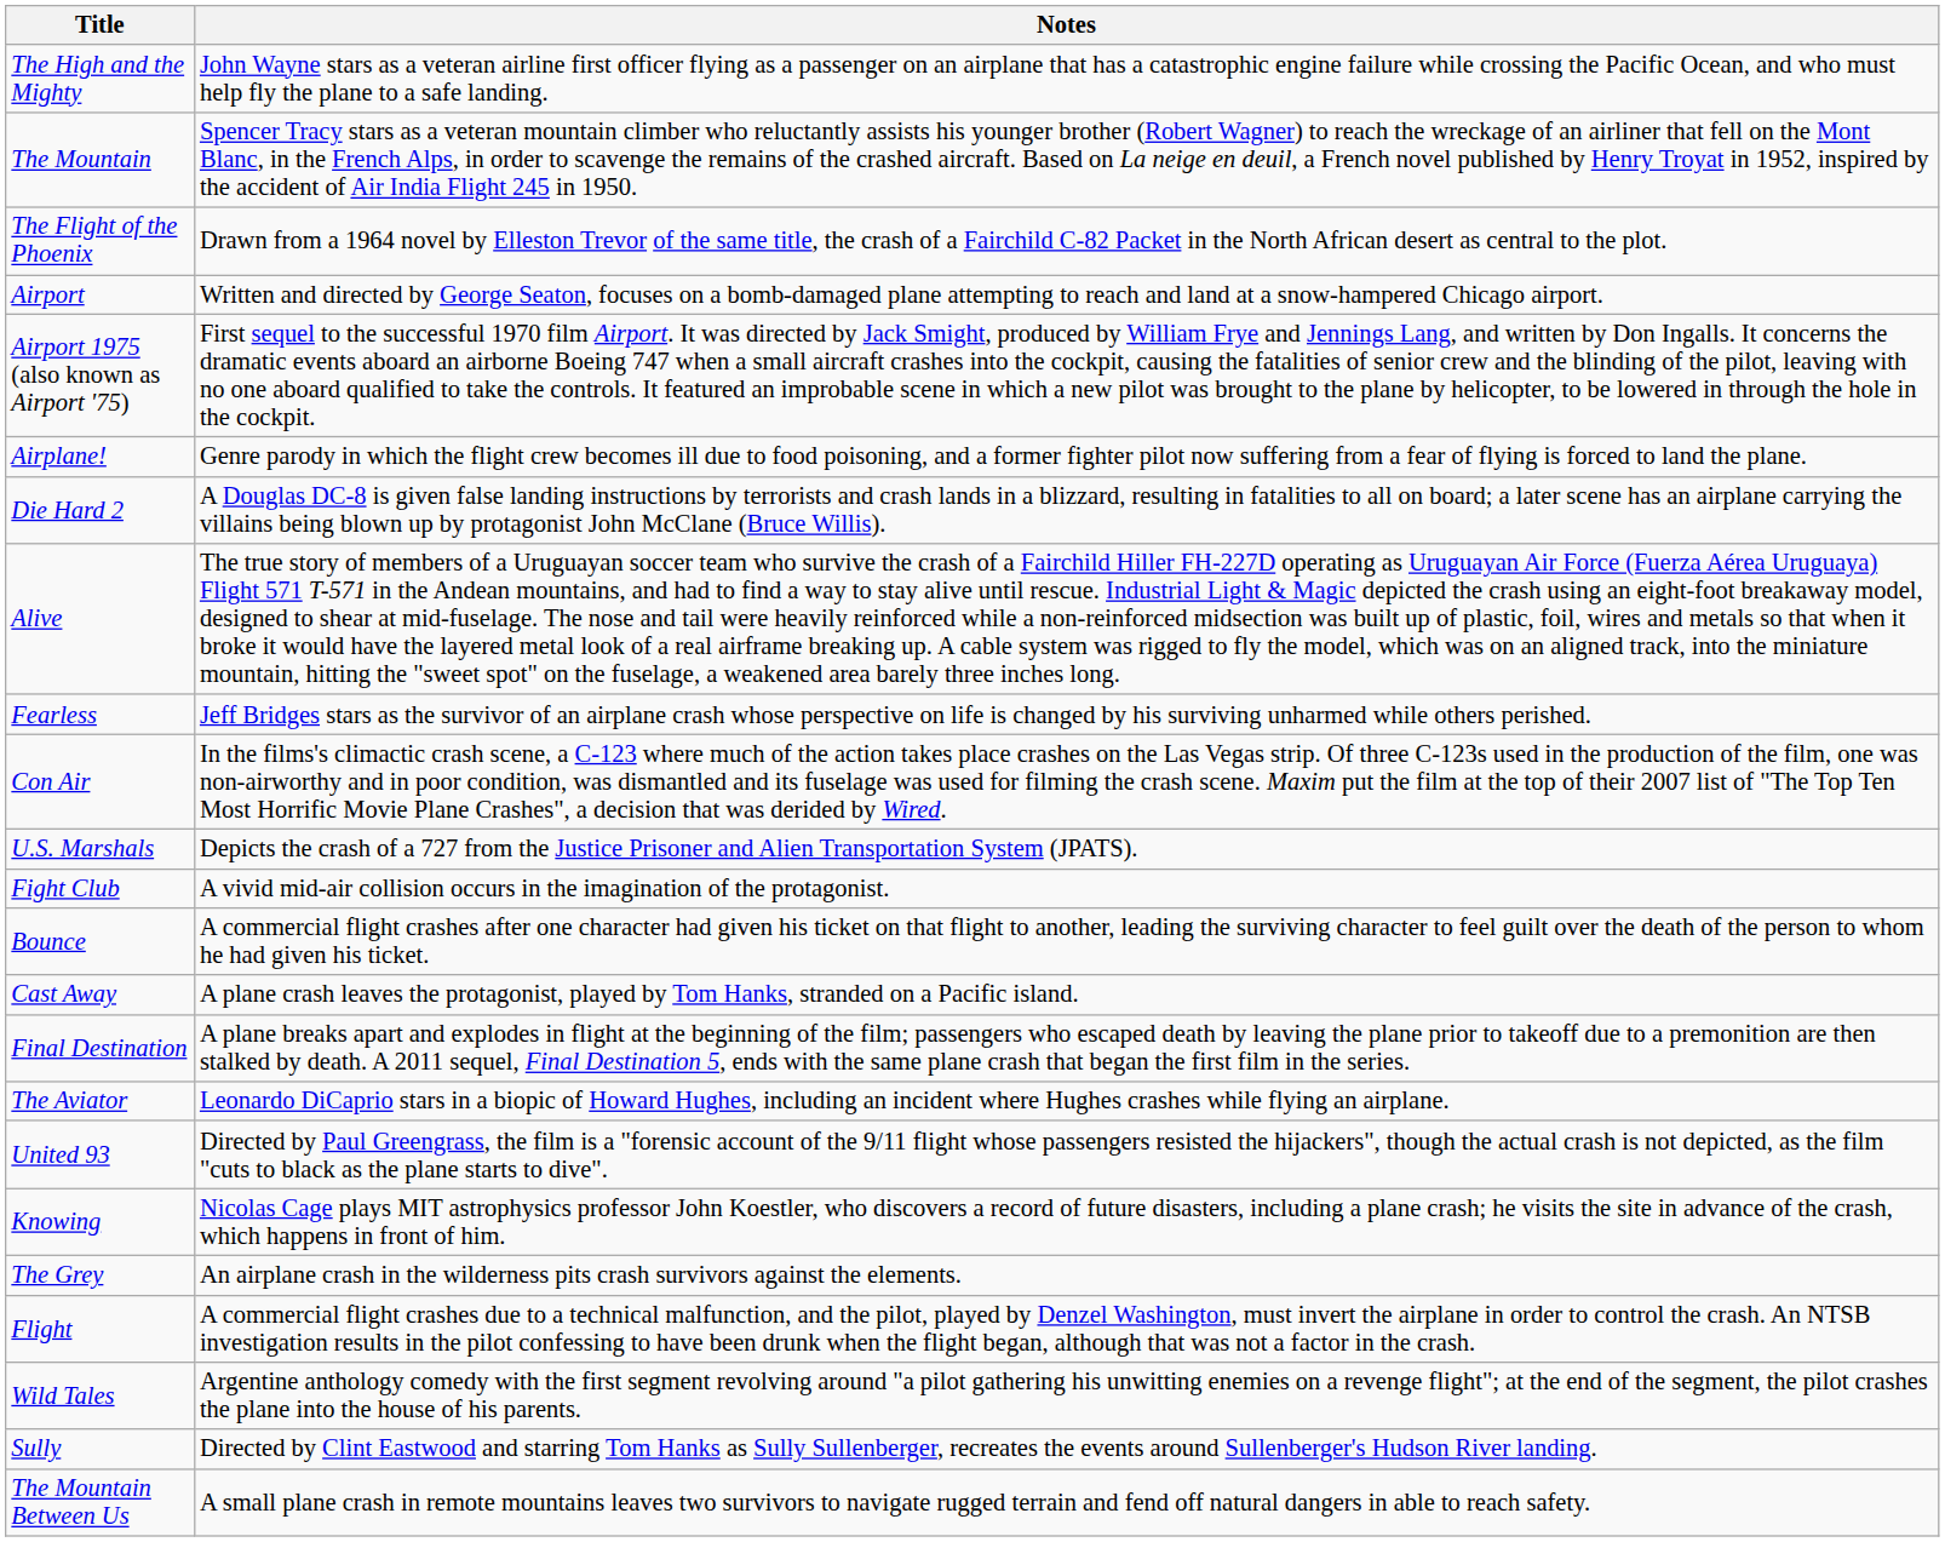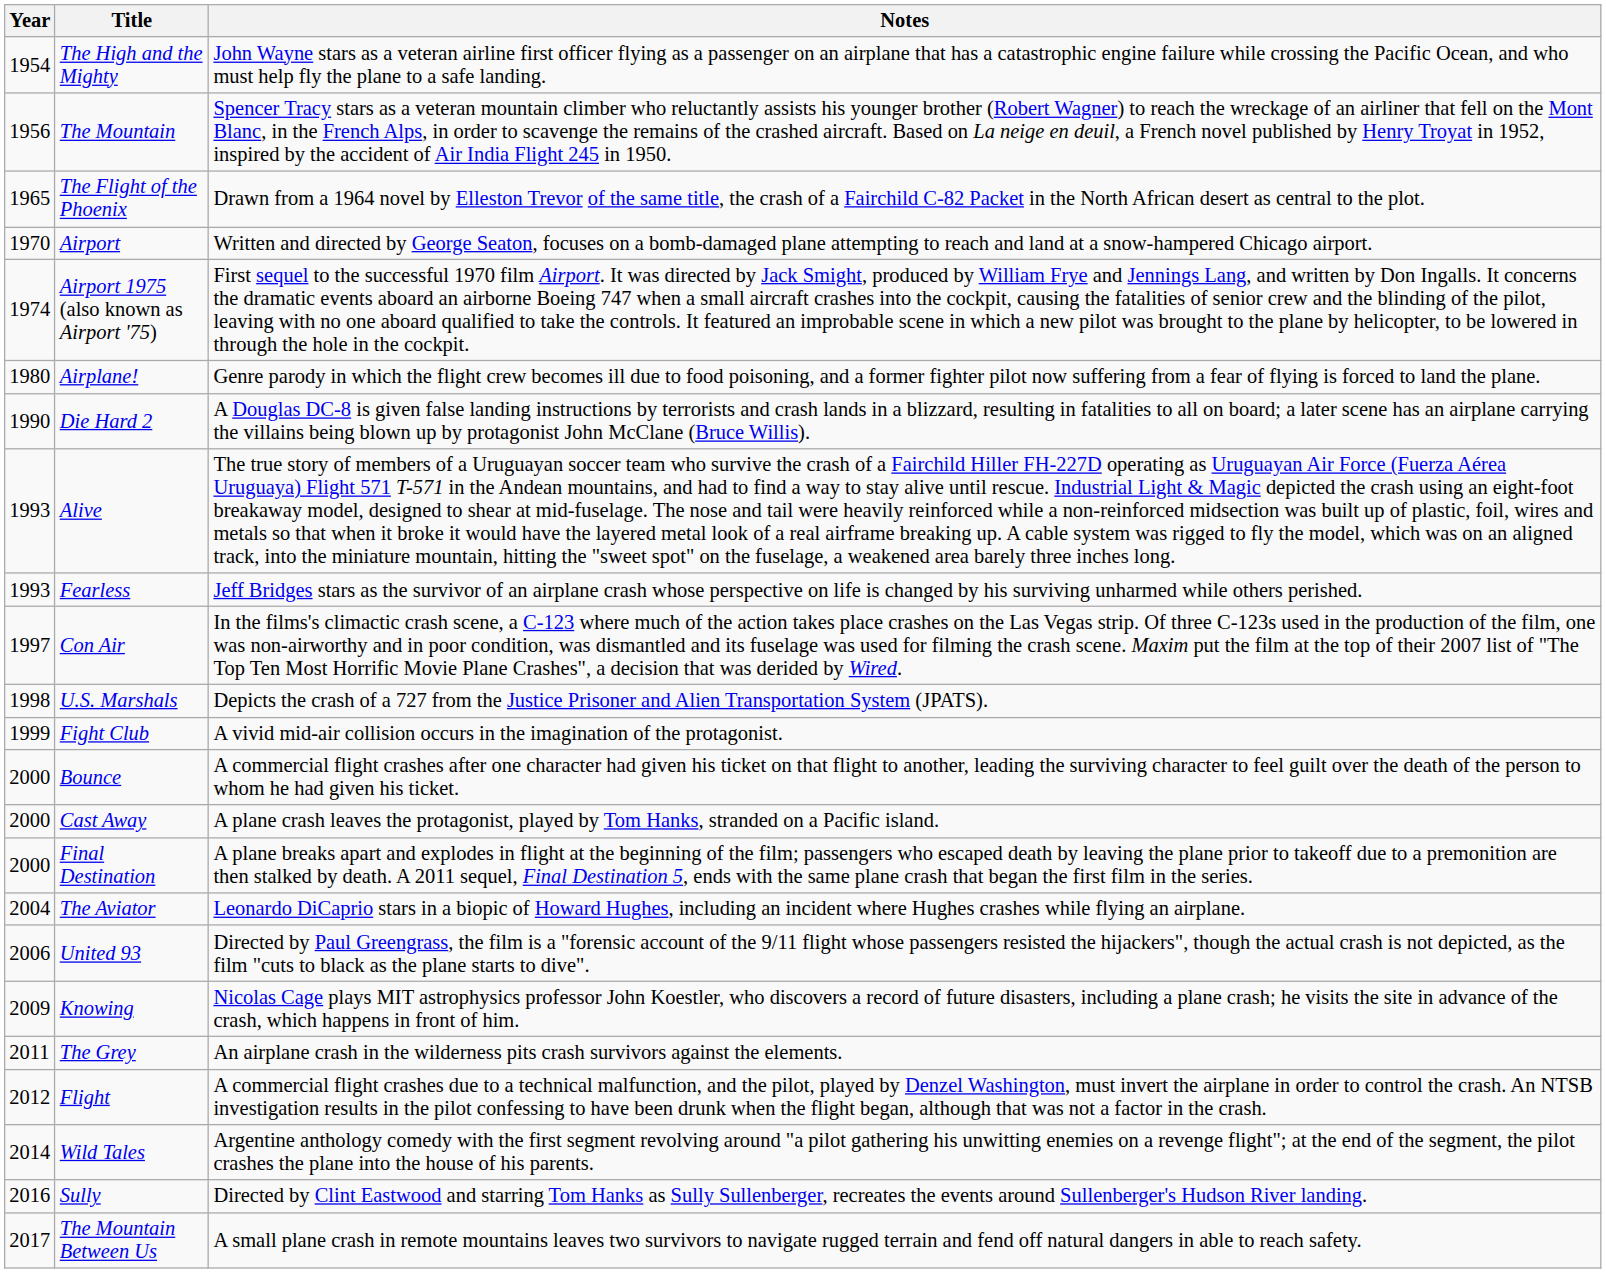 <table class="wikitable sortable">
 <tr>
+<th>Year</th>
 <th>Title</th>
 <th class="unsortable">Notes</th>
 </tr>
 <tr>
+<td>1954</td>
 <td><em><a href='#'>The High and the Mighty</a></em></td>
 <td><a href='#'>John Wayne</a> stars as a veteran airline first officer flying as a passenger on an airplane that has a catastrophic engine failure while crossing the Pacific Ocean, and who must help fly the plane to a safe landing.</td>
 </tr>
 <tr>
+<td>1956</td>
 <td><em><a href='#'>The Mountain</a></em></td>
 <td><a href='#'>Spencer Tracy</a> stars as a veteran mountain climber who reluctantly assists his younger brother (<a href='#'>Robert Wagner</a>) to reach the wreckage of an airliner that fell on the <a href='#'>Mont Blanc</a>, in the <a href='#'>French Alps</a>, in order to scavenge the remains of the crashed aircraft. Based on <em>La neige en deuil</em>, a French novel published by <a href='#'>Henry Troyat</a> in 1952, inspired by the accident of <a href='#'>Air India Flight 245</a> in 1950.</td>
 </tr>
 <tr>
+<td>1965</td>
 <td><em><a href='#'>The Flight of the Phoenix</a></em></td>
 <td>Drawn from a 1964 novel by <a href='#'>Elleston Trevor</a> <a href='#'>of the same title</a>, the crash of a <a href='#'>Fairchild C-82 Packet</a> in the North African desert as central to the plot.</td>
 </tr>
 <tr>
+<td>1970</td>
 <td><em><a href='#'>Airport</a></em></td>
 <td>Written and directed by <a href='#'>George Seaton</a>, focuses on a bomb-damaged plane attempting to reach and land at a snow-hampered Chicago airport.</td>
 </tr>
 <tr>
+<td>1974</td>
 <td><em><a href='#'>Airport 1975</a></em> (also known as <em>Airport '75</em>)</td>
 <td>First <a href='#'>sequel</a> to the successful 1970 film <em><a href='#'>Airport</a></em>. It was directed by <a href='#'>Jack Smight</a>, produced by <a href='#'>William Frye</a> and <a href='#'>Jennings Lang</a>, and written by Don Ingalls. It concerns the dramatic events aboard an airborne Boeing 747 when a small aircraft crashes into the cockpit, causing the fatalities of senior crew and the blinding of the pilot, leaving with no one aboard qualified to take the controls. It featured an improbable scene in which a new pilot was brought to the plane by helicopter, to be lowered in through the hole in the cockpit.</td>
 </tr>
 <tr>
+<td>1980</td>
 <td><em><a href='#'>Airplane!</a></em></td>
 <td>Genre parody in which the flight crew becomes ill due to food poisoning, and a former fighter pilot now suffering from a fear of flying is forced to land the plane.</td>
 </tr>
 <tr>
+<td>1990</td>
 <td><em><a href='#'>Die Hard 2</a></em></td>
 <td>A <a href='#'>Douglas DC-8</a> is given false landing instructions by terrorists and crash lands in a blizzard, resulting in fatalities to all on board; a later scene has an airplane carrying the villains being blown up by protagonist John McClane (<a href='#'>Bruce Willis</a>).</td>
 </tr>
 <tr>
+<td>1993</td>
 <td><em><a href='#'>Alive</a></em></td>
 <td>The true story of members of a Uruguayan soccer team who survive the crash of a <a href='#'>Fairchild Hiller FH-227D</a> operating as <a href='#'>Uruguayan Air Force (Fuerza Aérea Uruguaya) Flight 571</a> <em>T-571</em> in the Andean mountains, and had to find a way to stay alive until rescue. <a href='#'>Industrial Light & Magic</a> depicted the crash using an eight-foot breakaway model, designed to shear at mid-fuselage. The nose and tail were heavily reinforced while a non-reinforced midsection was built up of plastic, foil, wires and metals so that when it broke it would have the layered metal look of a real airframe breaking up. A cable system was rigged to fly the model, which was on an aligned track, into the miniature mountain, hitting the "sweet spot" on the fuselage, a weakened area barely three inches long.</td>
 </tr>
 <tr>
+<td>1993</td>
 <td><em><a href='#'>Fearless</a></em></td>
 <td><a href='#'>Jeff Bridges</a> stars as the survivor of an airplane crash whose perspective on life is changed by his surviving unharmed while others perished.</td>
 </tr>
 <tr>
+<td>1997</td>
 <td><em><a href='#'>Con Air</a></em></td>
 <td>In the films's climactic crash scene, a <a href='#'>C-123</a> where much of the action takes place crashes on the Las Vegas strip. Of three C-123s used in the production of the film, one was non-airworthy and in poor condition, was dismantled and its fuselage was used for filming the crash scene. <em>Maxim</em> put the film at the top of their 2007 list of "The Top Ten Most Horrific Movie Plane Crashes", a decision that was derided by <em><a href='#'>Wired</a></em>.</td>
 </tr>
 <tr>
+<td>1998</td>
 <td><em><a href='#'>U.S. Marshals</a></em></td>
 <td>Depicts the crash of a 727 from the <a href='#'>Justice Prisoner and Alien Transportation System</a> (JPATS).</td>
 </tr>
 <tr>
+<td>1999</td>
 <td><em><a href='#'>Fight Club</a></em></td>
 <td>A vivid mid-air collision occurs in the imagination of the protagonist.</td>
 </tr>
 <tr>
+<td>2000</td>
 <td><em><a href='#'>Bounce</a></em></td>
 <td>A commercial flight crashes after one character had given his ticket on that flight to another, leading the surviving character to feel guilt over the death of the person to whom he had given his ticket.</td>
 </tr>
 <tr>
+<td>2000</td>
 <td><em><a href='#'>Cast Away</a></em></td>
 <td>A plane crash leaves the protagonist, played by <a href='#'>Tom Hanks</a>, stranded on a Pacific island.</td>
 </tr>
 <tr>
+<td>2000</td>
 <td><em><a href='#'>Final Destination</a></em></td>
 <td>A plane breaks apart and explodes in flight at the beginning of the film; passengers who escaped death by leaving the plane prior to takeoff due to a premonition are then stalked by death. A 2011 sequel, <em><a href='#'>Final Destination 5</a></em>, ends with the same plane crash that began the first film in the series.</td>
 </tr>
 <tr>
+<td>2004</td>
 <td><em><a href='#'>The Aviator</a></em></td>
 <td><a href='#'>Leonardo DiCaprio</a> stars in a biopic of <a href='#'>Howard Hughes</a>, including an incident where Hughes crashes while flying an airplane.</td>
 </tr>
 <tr>
+<td>2006</td>
 <td><em><a href='#'>United 93</a></em></td>
 <td>Directed by <a href='#'>Paul Greengrass</a>, the film is a "forensic account of the 9/11 flight whose passengers resisted the hijackers", though the actual crash is not depicted, as the film "cuts to black as the plane starts to dive".</td>
 </tr>
 <tr>
+<td>2009</td>
 <td><em><a href='#'>Knowing</a></em></td>
 <td><a href='#'>Nicolas Cage</a> plays MIT astrophysics professor John Koestler, who discovers a record of future disasters, including a plane crash; he visits the site in advance of the crash, which happens in front of him.</td>
 </tr>
 <tr>
+<td>2011</td>
 <td><em><a href='#'>The Grey</a></em></td>
 <td>An airplane crash in the wilderness pits crash survivors against the elements.</td>
 </tr>
 <tr>
+<td>2012</td>
 <td><em><a href='#'>Flight</a></em></td>
 <td>A commercial flight crashes due to a technical malfunction, and the pilot, played by <a href='#'>Denzel Washington</a>, must invert the airplane in order to control the crash. An NTSB investigation results in the pilot confessing to have been drunk when the flight began, although that was not a factor in the crash.</td>
 </tr>
 <tr>
+<td>2014</td>
 <td><em><a href='#'>Wild Tales</a></em></td>
 <td>Argentine anthology comedy with the first segment revolving around "a pilot gathering his unwitting enemies on a revenge flight"; at the end of the segment, the pilot crashes the plane into the house of his parents.</td>
 </tr>
 <tr>
+<td>2016</td>
 <td><em><a href='#'>Sully</a></em></td>
 <td>Directed by <a href='#'>Clint Eastwood</a> and starring <a href='#'>Tom Hanks</a> as <a href='#'>Sully Sullenberger</a>, recreates the events around <a href='#'>Sullenberger's Hudson River landing</a>.</td>
 </tr>
 <tr>
+<td>2017</td>
 <td><em><a href='#'>The Mountain Between Us</a></em></td>
 <td>A small plane crash in remote mountains leaves two survivors to navigate rugged terrain and fend off natural dangers in able to reach safety.</td>
 </tr>
 </table>
